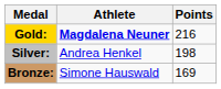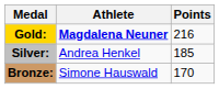 <table class="wikitable">
 <tr>
 <th><strong>Medal</strong></th>
 <th><strong>Athlete</strong></th>
 <th><strong>Points</strong></th>
 </tr>
 <tr>
 <td style="text-align:center;background-color:gold;"><strong>Gold:</strong></td>
 <td> <strong><a href='#'>Magdalena Neuner</a></strong></td>
 <td>216</td>
 </tr>
 <tr>
 <td style="text-align:center;background-color:silver;"><strong>Silver:</strong></td>
 <td> <a href='#'>Andrea Henkel</a></td>
-<td>198</td>
+<td>185</td>
 </tr>
 <tr>
 <td style="text-align:center;background-color:#CC9966;"><strong>Bronze:</strong></td>
 <td> <a href='#'>Simone Hauswald</a></td>
-<td>169</td>
+<td>170</td>
 </tr>
 </table>
